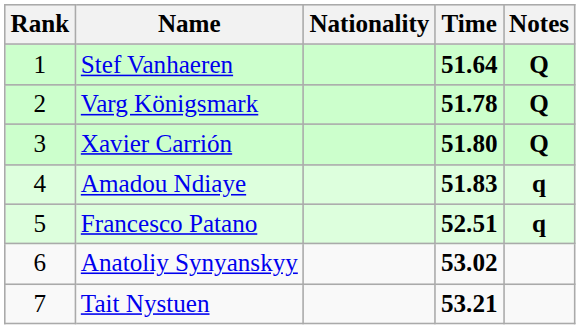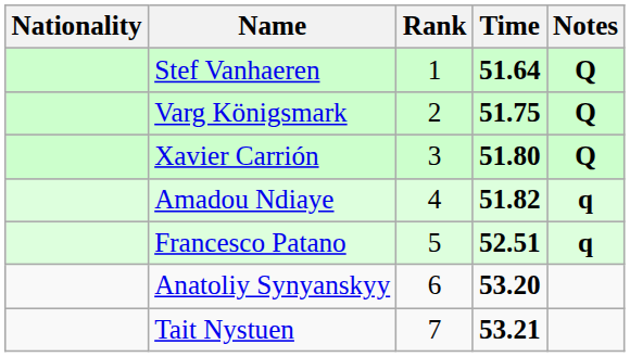 <table class="wikitable sortable" style="text-align:center">
 <tr>
+<th>Nationality</th>
+<th>Name</th>
 <th>Rank</th>
-<th>Name</th>
-<th>Nationality</th>
 <th>Time</th>
 <th>Notes</th>
 </tr>
 <tr bgcolor=ccffcc>
+<td align=left></td>
+<td align=left><a href='#'>Stef Vanhaeren</a></td>
 <td>1</td>
-<td align=left><a href='#'>Stef Vanhaeren</a></td>
-<td align=left></td>
 <td><strong>51.64</strong></td>
 <td><strong>Q</strong></td>
 </tr>
 <tr bgcolor=ccffcc>
+<td align=left></td>
+<td align=left><a href='#'>Varg Königsmark</a></td>
 <td>2</td>
-<td align=left><a href='#'>Varg Königsmark</a></td>
-<td align=left></td>
-<td><strong>51.78</strong></td>
+<td><strong>51.75</strong></td>
 <td><strong>Q</strong></td>
 </tr>
 <tr bgcolor=ccffcc>
+<td align=left></td>
+<td align=left><a href='#'>Xavier Carrión</a></td>
 <td>3</td>
-<td align=left><a href='#'>Xavier Carrión</a></td>
-<td align=left></td>
 <td><strong>51.80</strong></td>
 <td><strong>Q</strong></td>
 </tr>
 <tr bgcolor=ddffdd>
+<td align=left></td>
+<td align=left><a href='#'>Amadou Ndiaye</a></td>
 <td>4</td>
-<td align=left><a href='#'>Amadou Ndiaye</a></td>
-<td align=left></td>
-<td><strong>51.83</strong></td>
+<td><strong>51.82</strong></td>
 <td><strong>q</strong></td>
 </tr>
 <tr bgcolor=ddffdd>
+<td align=left></td>
+<td align=left><a href='#'>Francesco Patano</a></td>
 <td>5</td>
-<td align=left><a href='#'>Francesco Patano</a></td>
-<td align=left></td>
 <td><strong>52.51</strong></td>
 <td><strong>q</strong></td>
 </tr>
 <tr>
+<td align=left></td>
+<td align=left><a href='#'>Anatoliy Synyanskyy</a></td>
 <td>6</td>
-<td align=left><a href='#'>Anatoliy Synyanskyy</a></td>
-<td align=left></td>
-<td><strong>53.02</strong></td>
+<td><strong>53.20</strong></td>
 <td></td>
 </tr>
 <tr>
+<td align=left></td>
+<td align=left><a href='#'>Tait Nystuen</a></td>
 <td>7</td>
-<td align=left><a href='#'>Tait Nystuen</a></td>
-<td align=left></td>
 <td><strong>53.21</strong></td>
 <td></td>
 </tr>
 </table>
